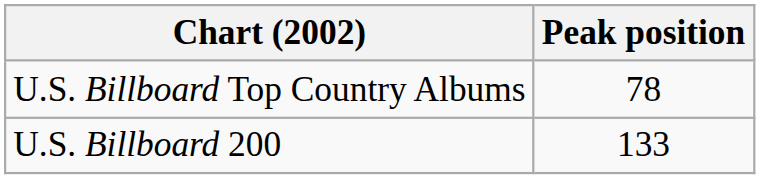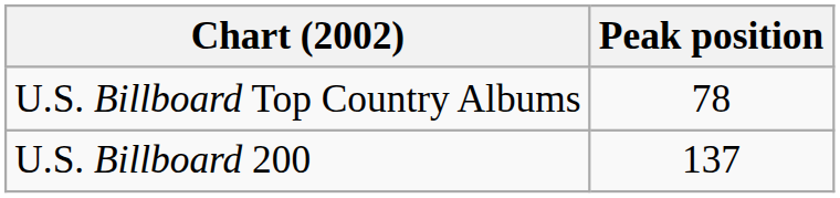 <table class="wikitable">
 <tr>
 <th>Chart (2002)</th>
 <th>Peak position</th>
 </tr>
 <tr>
 <td>U.S. <em>Billboard</em> Top Country Albums</td>
 <td align="center">78</td>
 </tr>
 <tr>
 <td>U.S. <em>Billboard</em> 200</td>
-<td align="center">133</td>
+<td align="center">137</td>
 </tr>
 </table>
